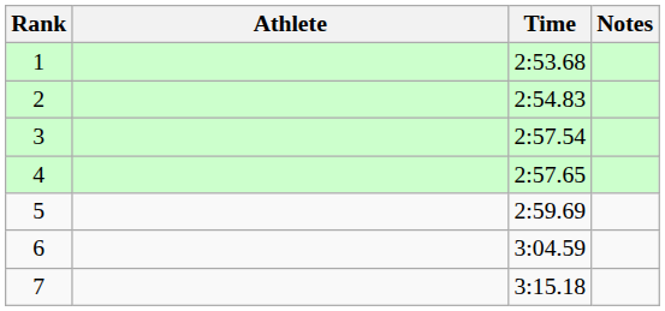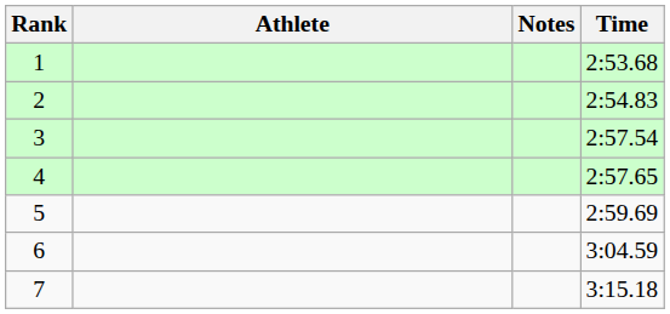 <table class="wikitable" style="text-align:center">
 <tr>
 <th>Rank</th>
 <th Style="width:18em">Athlete</th>
+<th>Notes</th>
 <th>Time</th>
-<th>Notes</th>
 </tr>
 <tr style="background:#cfc">
 <td>1</td>
 <td style="text-align:left"></td>
+<td></td>
 <td>2:53.68</td>
-<td></td>
 </tr>
 <tr style="background:#cfc">
 <td>2</td>
 <td style="text-align:left"></td>
+<td></td>
 <td>2:54.83</td>
-<td></td>
 </tr>
 <tr style="background:#cfc">
 <td>3</td>
 <td style="text-align:left"></td>
+<td></td>
 <td>2:57.54</td>
-<td></td>
 </tr>
 <tr style="background:#cfc">
 <td>4</td>
 <td style="text-align:left"></td>
+<td></td>
 <td>2:57.65</td>
-<td></td>
 </tr>
 <tr>
 <td>5</td>
 <td style="text-align:left"></td>
+<td></td>
 <td>2:59.69</td>
-<td></td>
 </tr>
 <tr>
 <td>6</td>
 <td style="text-align:left"></td>
+<td></td>
 <td>3:04.59</td>
-<td></td>
 </tr>
 <tr>
 <td>7</td>
 <td style="text-align:left"></td>
+<td></td>
 <td>3:15.18</td>
-<td></td>
 </tr>
 </table>
